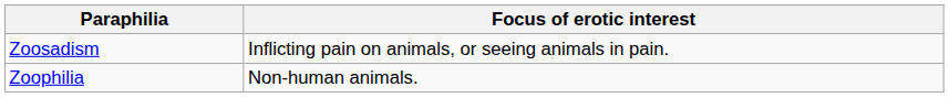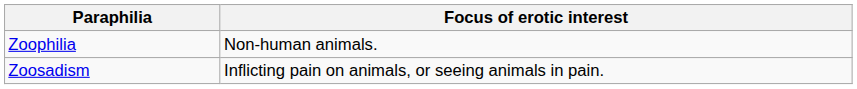 <table class="wikitable sortable" border="1">
 <tr>
 <th width="200px">Paraphilia</th>
 <th width="600px">Focus of erotic interest</th>
 </tr>
 <tr>
+<td><a href='#'>Zoophilia</a></td>
+<td>Non-human animals.</td>
+</tr>
+<tr>
 <td><a href='#'>Zoosadism</a></td>
 <td>Inflicting pain on animals, or seeing animals in pain.</td>
 </tr>
-<tr>
-<td><a href='#'>Zoophilia</a></td>
-<td>Non-human animals.</td>
-</tr>
 </table>
